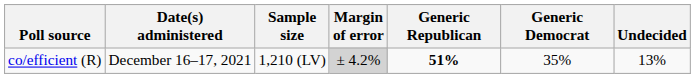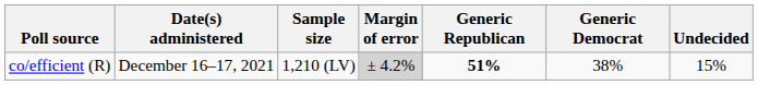 <table class="wikitable" style="font-size:90%;text-align:center;">
 <tr valign=bottom>
 <th>Poll source</th>
 <th>Date(s)<br>administered</th>
 <th>Sample<br>size</th>
 <th>Margin<br>of error</th>
 <th style="width:100px;">Generic<br>Republican</th>
 <th style="width:100px;">Generic<br>Democrat</th>
 <th>Undecided</th>
 </tr>
 <tr>
 <td style="text-align:left;"><a href='#'>co/efficient</a> (R)</td>
 <td>December 16–17, 2021</td>
 <td>1,210 (LV)</td>
 <td style="background: lightgrey;">± 4.2%</td>
 <td><strong>51%</strong></td>
-<td>35%</td>
-<td>13%</td>
+<td>38%</td>
+<td>15%</td>
 </tr>
 </table>
